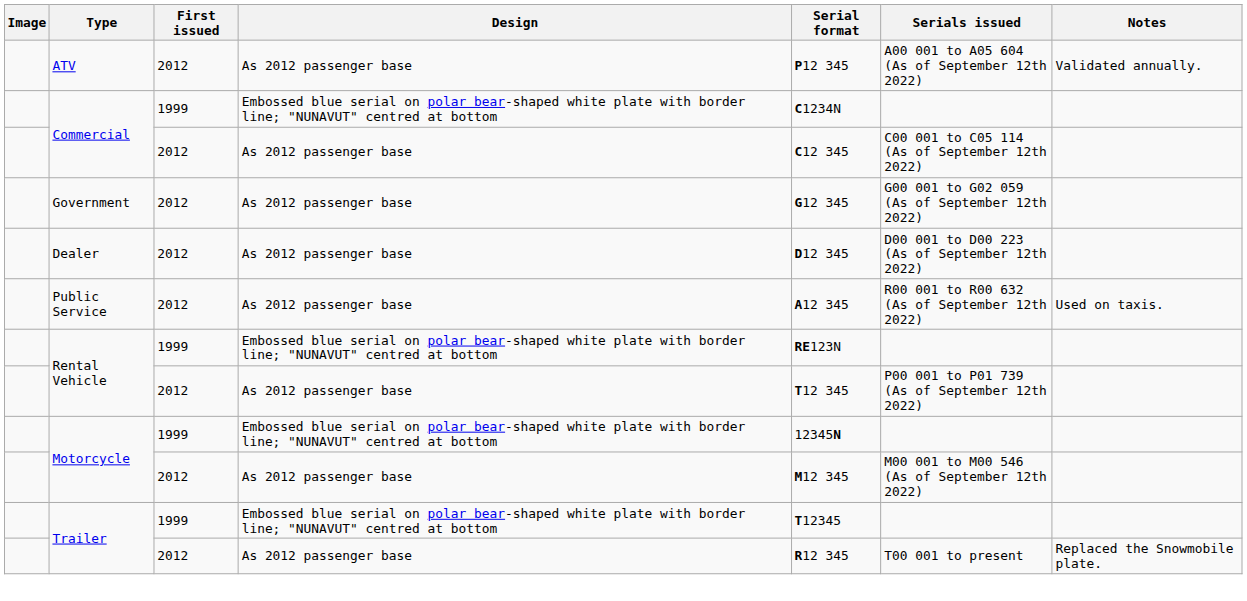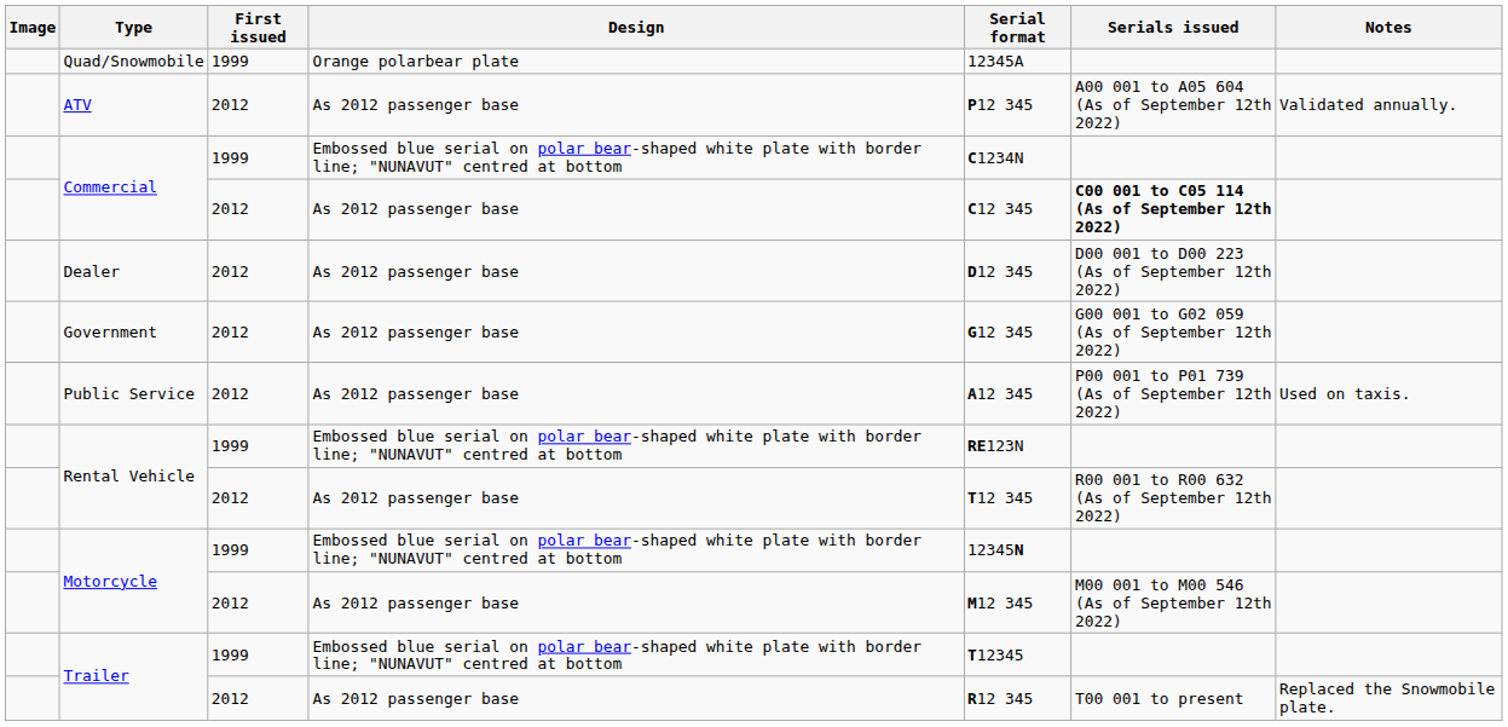 <table class="wikitable">
 <tr>
 <th>Image</th>
 <th>Type</th>
 <th>First issued</th>
 <th>Design</th>
 <th>Serial format</th>
 <th>Serials issued</th>
 <th>Notes</th>
+</tr>
+<tr>
+<td></td>
+<td>Quad/Snowmobile</td>
+<td>1999</td>
+<td>Orange polarbear plate</td>
+<td>12345A</td>
+<td></td>
+<td></td>
 </tr>
 <tr>
 <td></td>
 <td><a href='#'>ATV</a></td>
 <td>2012</td>
 <td>As 2012 passenger base</td>
 <td><strong>P</strong>12 345</td>
 <td>A00 001 to A05 604<br>(As of September 12th 2022)</td>
 <td>Validated annually.</td>
 </tr>
 <tr>
 <td></td>
 <td rowspan="2"><a href='#'>Commercial</a></td>
 <td>1999</td>
 <td>Embossed blue serial on <a href='#'>polar bear</a>-shaped white plate with border line; "NUNAVUT" centred at bottom</td>
 <td><strong>C</strong>1234N</td>
 <td></td>
 <td></td>
 </tr>
 <tr>
 <td></td>
 <td>2012</td>
 <td>As 2012 passenger base</td>
 <td><strong>C</strong>12 345</td>
-<td>C00 001 to C05 114<br>(As of September 12th 2022)</td>
+<td><strong>C00 001 to C05 114<br>(As of September 12th 2022)</strong></td>
+<td></td>
+</tr>
+<tr>
+<td></td>
+<td>Dealer</td>
+<td>2012</td>
+<td>As 2012 passenger base</td>
+<td><strong>D</strong>12 345</td>
+<td>D00 001 to D00 223<br>(As of September 12th 2022)</td>
 <td></td>
 </tr>
 <tr>
 <td></td>
 <td>Government</td>
 <td>2012</td>
 <td>As 2012 passenger base</td>
 <td><strong>G</strong>12 345</td>
 <td>G00 001 to G02 059<br>(As of September 12th 2022)</td>
 <td></td>
 </tr>
 <tr>
 <td></td>
-<td>Dealer</td>
-<td>2012</td>
-<td>As 2012 passenger base</td>
-<td><strong>D</strong>12 345</td>
-<td>D00 001 to D00 223<br>(As of September 12th 2022)</td>
-<td></td>
-</tr>
-<tr>
-<td></td>
 <td>Public Service</td>
 <td>2012</td>
 <td>As 2012 passenger base</td>
 <td><strong>A</strong>12 345</td>
-<td>R00 001 to R00 632<br>(As of September 12th 2022)</td>
+<td>P00 001 to P01 739<br>(As of September 12th 2022)</td>
 <td>Used on taxis.</td>
 </tr>
 <tr>
 <td></td>
 <td rowspan="2">Rental Vehicle</td>
 <td>1999</td>
 <td>Embossed blue serial on <a href='#'>polar bear</a>-shaped white plate with border line; "NUNAVUT" centred at bottom</td>
 <td><strong>RE</strong>123N</td>
 <td></td>
 <td></td>
 </tr>
 <tr>
 <td></td>
 <td>2012</td>
 <td>As 2012 passenger base</td>
 <td><strong>T</strong>12 345</td>
-<td>P00 001 to P01 739<br>(As of September 12th 2022)</td>
+<td>R00 001 to R00 632<br>(As of September 12th 2022)</td>
 <td></td>
 </tr>
 <tr>
 <td></td>
 <td rowspan="2"><a href='#'>Motorcycle</a></td>
 <td>1999</td>
 <td>Embossed blue serial on <a href='#'>polar bear</a>-shaped white plate with border line; "NUNAVUT" centred at bottom</td>
 <td>12345<strong>N</strong></td>
 <td></td>
 <td></td>
 </tr>
 <tr>
 <td></td>
 <td>2012</td>
 <td>As 2012 passenger base</td>
 <td><strong>M</strong>12 345</td>
 <td>M00 001 to M00 546<br>(As of September 12th 2022)</td>
 <td></td>
 </tr>
 <tr>
 <td></td>
 <td rowspan="2"><a href='#'>Trailer</a></td>
 <td>1999</td>
 <td>Embossed blue serial on <a href='#'>polar bear</a>-shaped white plate with border line; "NUNAVUT" centred at bottom</td>
 <td><strong>T</strong>12345</td>
 <td></td>
 <td></td>
 </tr>
 <tr>
 <td></td>
 <td>2012</td>
 <td>As 2012 passenger base</td>
 <td><strong>R</strong>12 345</td>
 <td>T00 001 to present</td>
 <td>Replaced the Snowmobile plate.</td>
 </tr>
 </table>
